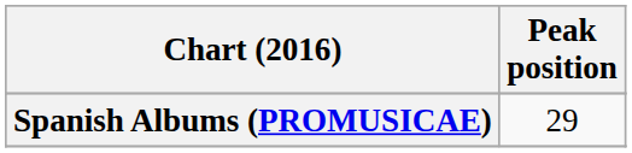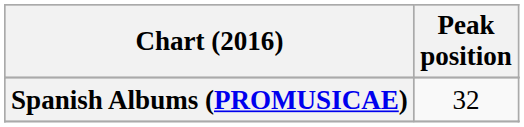 <table class="wikitable sortable plainrowheaders" style="text-align:center">
 <tr>
 <th scope="col">Chart (2016)</th>
 <th scope="col">Peak<br> position</th>
 </tr>
 <tr>
 </tr>
 <tr>
 </tr>
 <tr>
 </tr>
 <tr>
 </tr>
 <tr>
 </tr>
 <tr>
 </tr>
 <tr>
 </tr>
 <tr>
 </tr>
 <tr>
 </tr>
 <tr>
 </tr>
 <tr>
 </tr>
 <tr>
 </tr>
 <tr>
 <th scope="row">Spanish Albums (<a href='#'>PROMUSICAE</a>)</th>
-<td>29</td>
+<td>32</td>
 </tr>
 <tr>
 </tr>
 <tr>
 </tr>
 <tr>
 </tr>
 </table>
